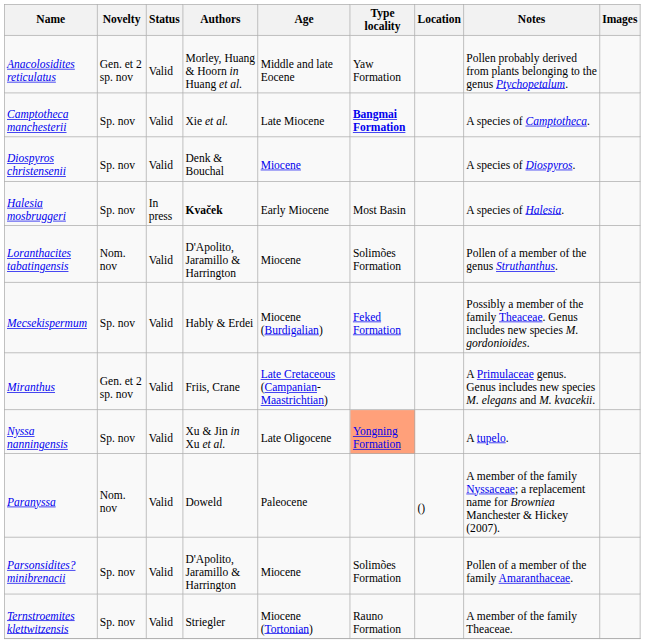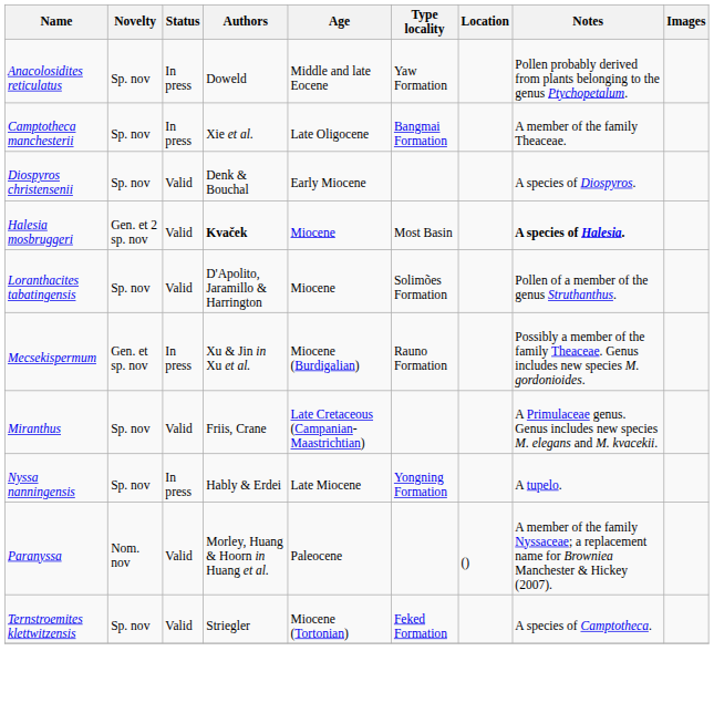 <table class="wikitable sortable" align="center" width="100%">
 <tr>
 <th>Name</th>
 <th>Novelty</th>
 <th>Status</th>
 <th>Authors</th>
 <th>Age</th>
 <th>Type locality</th>
 <th>Location</th>
 <th>Notes</th>
 <th>Images</th>
 </tr>
 <tr>
 <td><br><em><a href='#'>Anacolosidites reticulatus</a></em></td>
-<td><br>Gen. et 2 sp. nov</td>
-<td><br>Valid</td>
-<td><br>Morley, Huang & Hoorn <em>in</em> Huang <em>et al.</em></td>
+<td><br>Sp. nov</td>
+<td><br>In press</td>
+<td><br>Doweld</td>
 <td><br>Middle and late Eocene</td>
 <td><br>Yaw Formation</td>
 <td></td>
 <td><br>Pollen probably derived from plants belonging to the genus <em><a href='#'>Ptychopetalum</a></em>.</td>
 <td></td>
 </tr>
 <tr>
 <td><br><em><a href='#'>Camptotheca manchesterii</a></em></td>
 <td><br>Sp. nov</td>
-<td><br>Valid</td>
+<td><br>In press</td>
 <td><br>Xie <em>et al.</em></td>
-<td><br>Late Miocene</td>
-<td><strong><br><a href='#'>Bangmai Formation</a></strong></td>
+<td><br>Late Oligocene</td>
+<td><br><a href='#'>Bangmai Formation</a></td>
 <td><br></td>
-<td><br>A species of <em><a href='#'>Camptotheca</a></em>.</td>
+<td><br>A member of the family Theaceae.</td>
 <td></td>
 </tr>
 <tr>
 <td><br><em><a href='#'>Diospyros christensenii</a></em></td>
 <td><br>Sp. nov</td>
 <td><br>Valid</td>
 <td><br>Denk & Bouchal</td>
-<td><br><a href='#'>Miocene</a></td>
+<td><br>Early Miocene</td>
 <td></td>
 <td><br></td>
 <td><br>A species of <em><a href='#'>Diospyros</a></em>.</td>
 <td></td>
 </tr>
 <tr>
 <td><br><em><a href='#'>Halesia mosbruggeri</a></em></td>
-<td><br>Sp. nov</td>
-<td><br>In press</td>
+<td><br>Gen. et 2 sp. nov</td>
+<td><br>Valid</td>
 <td><strong><br>Kvaček</strong></td>
-<td><br>Early Miocene</td>
+<td><br><a href='#'>Miocene</a></td>
 <td><br>Most Basin</td>
 <td><br></td>
-<td><br>A species of <em><a href='#'>Halesia</a></em>.</td>
+<td><strong><br>A species of <em><a href='#'>Halesia</a></em>.</strong></td>
 <td></td>
 </tr>
 <tr>
 <td><br><em><a href='#'>Loranthacites tabatingensis</a></em></td>
-<td><br>Nom. nov</td>
+<td><br>Sp. nov</td>
 <td><br>Valid</td>
 <td><br>D'Apolito, Jaramillo & Harrington</td>
 <td><br>Miocene</td>
 <td><br>Solimões Formation</td>
 <td><br></td>
 <td><br>Pollen of a member of the genus <em><a href='#'>Struthanthus</a></em>.</td>
 <td></td>
 </tr>
 <tr>
 <td><br><em><a href='#'>Mecsekispermum</a></em></td>
-<td><br>Sp. nov</td>
-<td><br>Valid</td>
-<td><br>Hably & Erdei</td>
+<td><br>Gen. et sp. nov</td>
+<td><br>In press</td>
+<td><br>Xu & Jin <em>in</em> Xu <em>et al.</em></td>
 <td><br>Miocene (<a href='#'>Burdigalian</a>)</td>
-<td><br><a href='#'>Feked Formation</a></td>
+<td><br>Rauno Formation</td>
 <td><br></td>
 <td><br>Possibly a member of the family <a href='#'>Theaceae</a>. Genus includes new species <em>M. gordonioides</em>.</td>
 <td></td>
 </tr>
 <tr>
 <td><br><em><a href='#'>Miranthus</a></em></td>
-<td><br>Gen. et 2 sp. nov</td>
+<td><br>Sp. nov</td>
 <td><br>Valid</td>
 <td><br>Friis, Crane</td>
 <td><br><a href='#'>Late Cretaceous</a> (<a href='#'>Campanian</a>-<a href='#'>Maastrichtian</a>)</td>
 <td></td>
 <td><br></td>
 <td><br>A <a href='#'>Primulaceae</a> genus. Genus includes new species <em>M. elegans</em> and <em>M. kvacekii</em>.</td>
 <td></td>
 </tr>
 <tr>
 <td><br><em><a href='#'>Nyssa nanningensis</a></em></td>
 <td><br>Sp. nov</td>
-<td><br>Valid</td>
-<td><br>Xu & Jin <em>in</em> Xu <em>et al.</em></td>
-<td><br>Late Oligocene</td>
-<td style="background: lightsalmon;"><br><a href='#'>Yongning Formation</a></td>
+<td><br>In press</td>
+<td><br>Hably & Erdei</td>
+<td><br>Late Miocene</td>
+<td><br><a href='#'>Yongning Formation</a></td>
 <td><br></td>
 <td><br>A <a href='#'>tupelo</a>.</td>
 <td></td>
 </tr>
 <tr>
 <td><br><em><a href='#'>Paranyssa</a></em></td>
 <td><br>Nom. nov</td>
 <td><br>Valid</td>
-<td><br>Doweld</td>
+<td><br>Morley, Huang & Hoorn <em>in</em> Huang <em>et al.</em></td>
 <td><br>Paleocene</td>
 <td></td>
 <td><br><br>()</td>
 <td><br>A member of the family <a href='#'>Nyssaceae</a>; a replacement name for <em>Browniea</em> Manchester & Hickey (2007).</td>
-<td></td>
-</tr>
-<tr>
-<td><br><em><a href='#'>Parsonsidites? minibrenacii</a></em></td>
-<td><br>Sp. nov</td>
-<td><br>Valid</td>
-<td><br>D'Apolito, Jaramillo & Harrington</td>
-<td><br>Miocene</td>
-<td><br>Solimões Formation</td>
-<td><br></td>
-<td><br>Pollen of a member of the family <a href='#'>Amaranthaceae</a>.</td>
 <td></td>
 </tr>
 <tr>
 <td><br><em><a href='#'>Ternstroemites klettwitzensis</a></em></td>
 <td><br>Sp. nov</td>
 <td><br>Valid</td>
 <td><br>Striegler</td>
 <td><br>Miocene (<a href='#'>Tortonian</a>)</td>
-<td><br>Rauno Formation</td>
+<td><br><a href='#'>Feked Formation</a></td>
 <td><br></td>
-<td><br>A member of the family Theaceae.</td>
+<td><br>A species of <em><a href='#'>Camptotheca</a></em>.</td>
 <td></td>
 </tr>
 <tr>
 </tr>
 </table>
